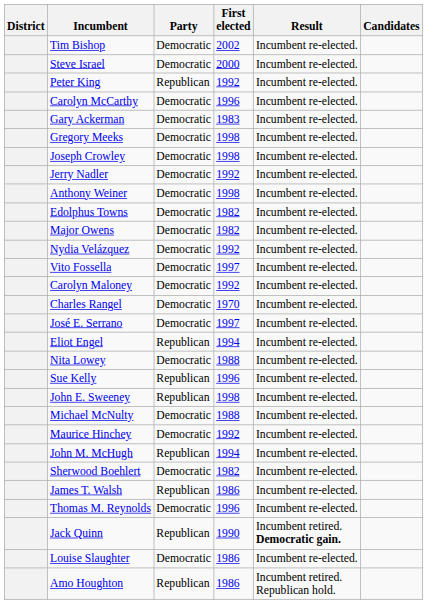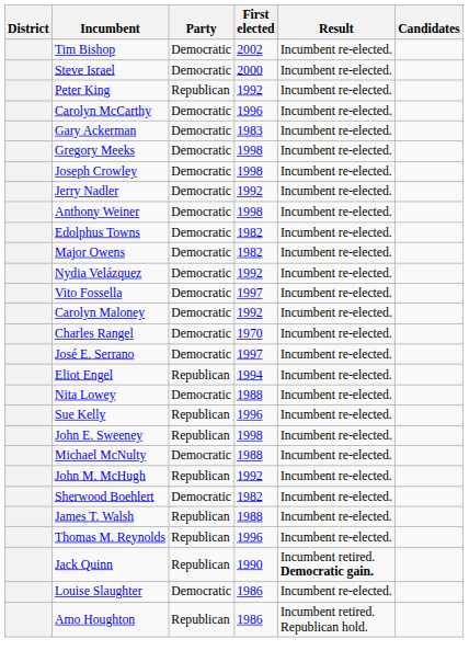 <table class=wikitable>
 <tr valign=bottom>
 <th>District</th>
 <th>Incumbent</th>
 <th>Party</th>
 <th>First<br>elected</th>
 <th>Result</th>
 <th>Candidates</th>
 </tr>
 <tr>
 <th></th>
 <td><a href='#'>Tim Bishop</a></td>
 <td>Democratic</td>
 <td><a href='#'>2002</a></td>
 <td>Incumbent re-elected.</td>
 <td nowrap></td>
 </tr>
 <tr>
 <th></th>
 <td><a href='#'>Steve Israel</a></td>
 <td>Democratic</td>
 <td><a href='#'>2000</a></td>
 <td>Incumbent re-elected.</td>
 <td nowrap></td>
 </tr>
 <tr>
 <th></th>
 <td><a href='#'>Peter King</a></td>
 <td>Republican</td>
 <td><a href='#'>1992</a></td>
 <td>Incumbent re-elected.</td>
 <td nowrap></td>
 </tr>
 <tr>
 <th></th>
 <td><a href='#'>Carolyn McCarthy</a></td>
 <td>Democratic</td>
 <td><a href='#'>1996</a></td>
 <td>Incumbent re-elected.</td>
 <td nowrap></td>
 </tr>
 <tr>
 <th></th>
 <td><a href='#'>Gary Ackerman</a></td>
 <td>Democratic</td>
 <td><a href='#'>1983 </a></td>
 <td>Incumbent re-elected.</td>
 <td nowrap></td>
 </tr>
 <tr>
 <th></th>
 <td><a href='#'>Gregory Meeks</a></td>
 <td>Democratic</td>
 <td><a href='#'>1998</a></td>
 <td>Incumbent re-elected.</td>
 <td nowrap></td>
 </tr>
 <tr>
 <th></th>
 <td><a href='#'>Joseph Crowley</a></td>
 <td>Democratic</td>
 <td><a href='#'>1998</a></td>
 <td>Incumbent re-elected.</td>
 <td nowrap></td>
 </tr>
 <tr>
 <th></th>
 <td><a href='#'>Jerry Nadler</a></td>
 <td>Democratic</td>
 <td><a href='#'>1992</a></td>
 <td>Incumbent re-elected.</td>
 <td nowrap></td>
 </tr>
 <tr>
 <th></th>
 <td><a href='#'>Anthony Weiner</a></td>
 <td>Democratic</td>
 <td><a href='#'>1998</a></td>
 <td>Incumbent re-elected.</td>
 <td nowrap></td>
 </tr>
 <tr>
 <th></th>
 <td><a href='#'>Edolphus Towns</a></td>
 <td>Democratic</td>
 <td><a href='#'>1982</a></td>
 <td>Incumbent re-elected.</td>
 <td nowrap></td>
 </tr>
 <tr>
 <th></th>
 <td><a href='#'>Major Owens</a></td>
 <td>Democratic</td>
 <td><a href='#'>1982</a></td>
 <td>Incumbent re-elected.</td>
 <td nowrap></td>
 </tr>
 <tr>
 <th></th>
 <td><a href='#'>Nydia Velázquez</a></td>
 <td>Democratic</td>
 <td><a href='#'>1992</a></td>
 <td>Incumbent re-elected.</td>
 <td nowrap></td>
 </tr>
 <tr>
 <th></th>
 <td><a href='#'>Vito Fossella</a></td>
 <td>Democratic</td>
 <td><a href='#'>1997 </a></td>
 <td>Incumbent re-elected.</td>
 <td nowrap></td>
 </tr>
 <tr>
 <th></th>
 <td><a href='#'>Carolyn Maloney</a></td>
 <td>Democratic</td>
 <td><a href='#'>1992</a></td>
 <td>Incumbent re-elected.</td>
 <td nowrap></td>
 </tr>
 <tr>
 <th></th>
 <td><a href='#'>Charles Rangel</a></td>
 <td>Democratic</td>
 <td><a href='#'>1970</a></td>
 <td>Incumbent re-elected.</td>
 <td nowrap></td>
 </tr>
 <tr>
 <th></th>
 <td><a href='#'>José E. Serrano</a></td>
 <td>Democratic</td>
 <td><a href='#'>1997</a></td>
 <td>Incumbent re-elected.</td>
 <td nowrap></td>
 </tr>
 <tr>
 <th></th>
 <td><a href='#'>Eliot Engel</a></td>
 <td>Republican</td>
 <td><a href='#'>1994</a></td>
 <td>Incumbent re-elected.</td>
 <td nowrap></td>
 </tr>
 <tr>
 <th></th>
 <td><a href='#'>Nita Lowey</a></td>
 <td>Democratic</td>
 <td><a href='#'>1988</a></td>
 <td>Incumbent re-elected.</td>
 <td nowrap></td>
 </tr>
 <tr>
 <th></th>
 <td><a href='#'>Sue Kelly</a></td>
 <td>Republican</td>
 <td><a href='#'>1996</a></td>
 <td>Incumbent re-elected.</td>
 <td nowrap></td>
 </tr>
 <tr>
 <th></th>
 <td><a href='#'>John E. Sweeney</a></td>
 <td>Republican</td>
 <td><a href='#'>1998</a></td>
 <td>Incumbent re-elected.</td>
 <td nowrap></td>
 </tr>
 <tr>
 <th></th>
 <td><a href='#'>Michael McNulty</a></td>
 <td>Democratic</td>
 <td><a href='#'>1988</a></td>
 <td>Incumbent re-elected.</td>
 <td nowrap></td>
 </tr>
 <tr>
 <th></th>
-<td><a href='#'>Maurice Hinchey</a></td>
-<td>Democratic</td>
-<td><a href='#'>1992</a></td>
-<td>Incumbent re-elected.</td>
-<td nowrap></td>
-</tr>
-<tr>
-<th></th>
 <td><a href='#'>John M. McHugh</a></td>
 <td>Republican</td>
-<td><a href='#'>1994</a></td>
+<td><a href='#'>1992</a></td>
 <td>Incumbent re-elected.</td>
 <td nowrap></td>
 </tr>
 <tr>
 <th></th>
 <td><a href='#'>Sherwood Boehlert</a></td>
 <td>Democratic</td>
 <td><a href='#'>1982</a></td>
 <td>Incumbent re-elected.</td>
 <td nowrap></td>
 </tr>
 <tr>
 <th></th>
 <td><a href='#'>James T. Walsh</a></td>
 <td>Republican</td>
-<td><a href='#'>1986</a></td>
+<td><a href='#'>1988</a></td>
 <td>Incumbent re-elected.</td>
 <td nowrap></td>
 </tr>
 <tr>
 <th></th>
 <td><a href='#'>Thomas M. Reynolds</a></td>
-<td>Democratic</td>
+<td>Republican</td>
 <td><a href='#'>1996</a></td>
 <td>Incumbent re-elected.</td>
 <td nowrap></td>
 </tr>
 <tr>
 <th></th>
 <td><a href='#'>Jack Quinn</a></td>
 <td>Republican</td>
 <td><a href='#'>1990</a></td>
 <td>Incumbent retired.<br><strong>Democratic gain.</strong></td>
 <td nowrap></td>
 </tr>
 <tr>
 <th></th>
 <td><a href='#'>Louise Slaughter</a></td>
 <td>Democratic</td>
 <td><a href='#'>1986</a></td>
 <td>Incumbent re-elected.</td>
 <td nowrap></td>
 </tr>
 <tr>
 <th></th>
 <td><a href='#'>Amo Houghton</a></td>
 <td>Republican</td>
 <td><a href='#'>1986</a></td>
 <td>Incumbent retired.<br>Republican hold.</td>
 <td nowrap></td>
 </tr>
 </table>
